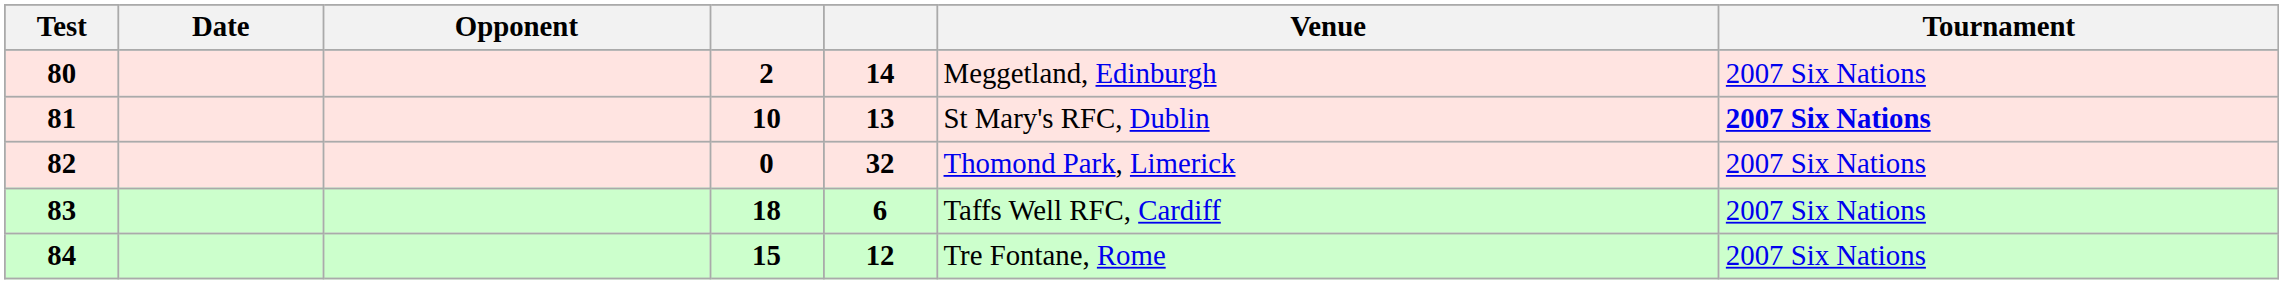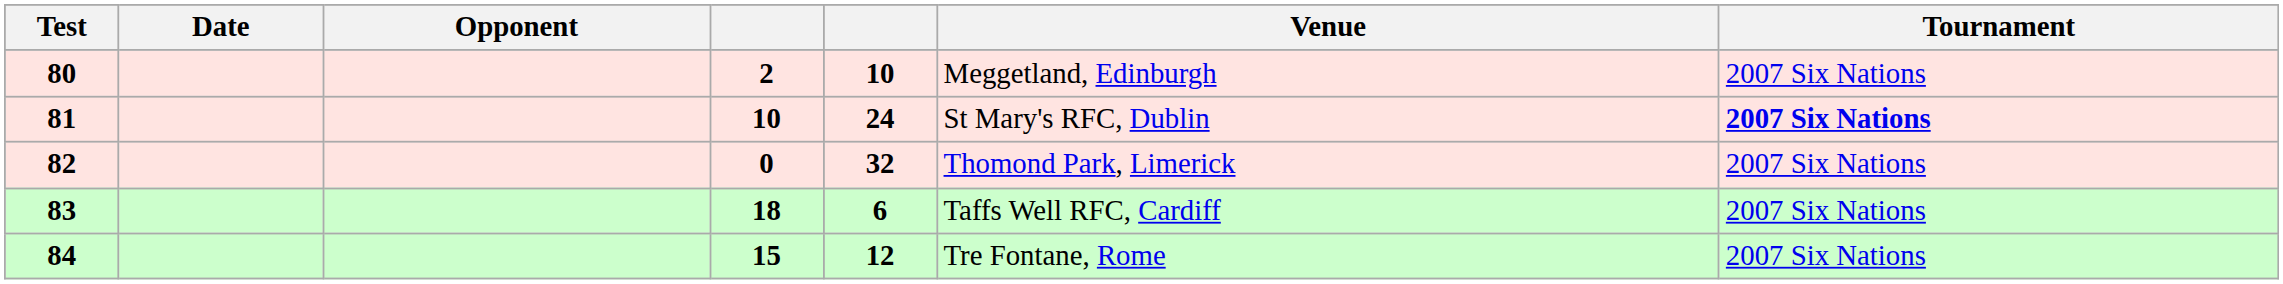 <table class="wikitable sortable" style="width:100%">
 <tr>
 <th style="width:5%">Test</th>
 <th style="width:9%">Date</th>
 <th style="width:17%">Opponent</th>
 <th style="width:5%"></th>
 <th style="width:5%"></th>
 <th>Venue</th>
 <th>Tournament</th>
 </tr>
 <tr bgcolor="FFE4E1">
 <td align="center"><strong>80</strong></td>
 <td></td>
 <td></td>
 <td align="center"><strong>2</strong></td>
-<td align="center"><strong>14</strong></td>
+<td align="center"><strong>10</strong></td>
 <td>Meggetland, <a href='#'>Edinburgh</a></td>
 <td><a href='#'>2007 Six Nations</a></td>
 </tr>
 <tr bgcolor="FFE4E1">
 <td align="center"><strong>81</strong></td>
 <td></td>
 <td></td>
 <td align="center"><strong>10</strong></td>
-<td align="center"><strong>13</strong></td>
+<td align="center"><strong>24</strong></td>
 <td>St Mary's RFC, <a href='#'>Dublin</a></td>
 <td><strong><a href='#'>2007 Six Nations</a></strong></td>
 </tr>
 <tr bgcolor="FFE4E1">
 <td align="center"><strong>82</strong></td>
 <td></td>
 <td></td>
 <td align="center"><strong>0</strong></td>
 <td align="center"><strong>32</strong></td>
 <td><a href='#'>Thomond Park</a>, <a href='#'>Limerick</a></td>
 <td><a href='#'>2007 Six Nations</a></td>
 </tr>
 <tr bgcolor="#ccffcc">
 <td align="center"><strong>83</strong></td>
 <td></td>
 <td></td>
 <td align="center"><strong>18</strong></td>
 <td align="center"><strong>6</strong></td>
 <td>Taffs Well RFC, <a href='#'>Cardiff</a></td>
 <td><a href='#'>2007 Six Nations</a></td>
 </tr>
 <tr bgcolor="#ccffcc">
 <td align="center"><strong>84</strong></td>
 <td></td>
 <td></td>
 <td align="center"><strong>15</strong></td>
 <td align="center"><strong>12</strong></td>
 <td>Tre Fontane, <a href='#'>Rome</a></td>
 <td><a href='#'>2007 Six Nations</a></td>
 </tr>
 </table>
